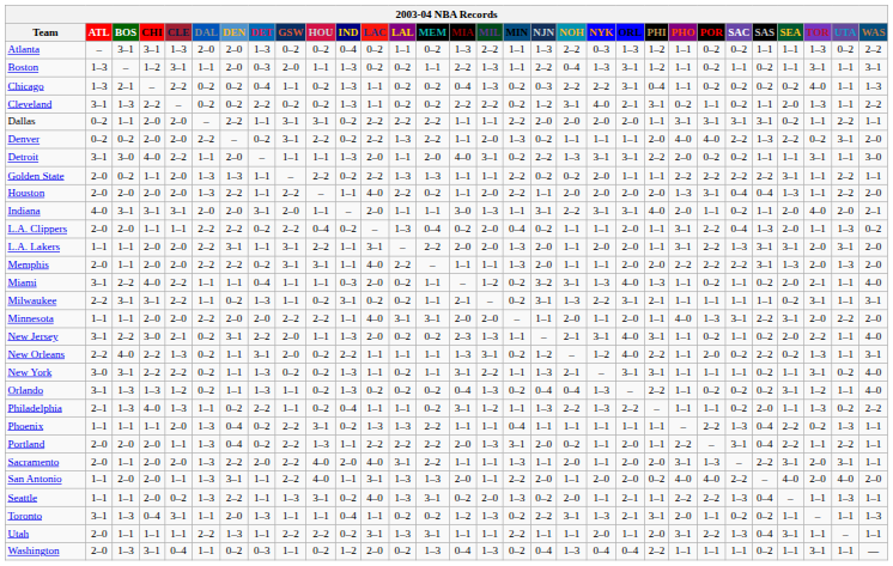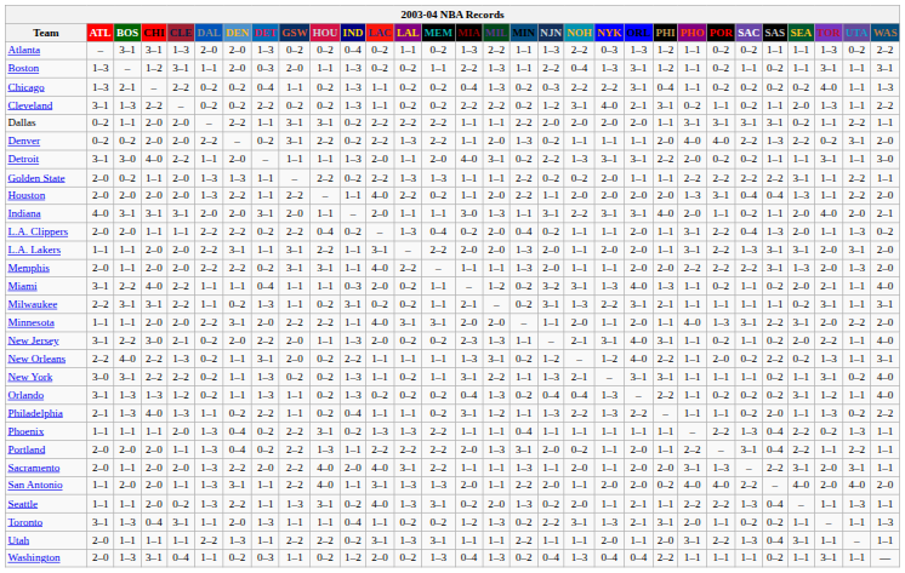 <table class="wikitable" style="font-size:90%; text-align:center;">
 <tr>
 <th colspan=30>2003-04 NBA Records</th>
 </tr>
 <tr>
 <th width=100>Team</th>
 <th style="background:#FF0000;color:#FFFFFF;width=35">ATL</th>
 <th style="background:#006400;color:#FFFFFF;width=35">BOS</th>
 <th style="background:#FF0000;color:#000000;width=35">CHI</th>
 <th style="background:#9F1F32;color:#001D43;width=35">CLE</th>
 <th style="background:#0055BA;color:#898D8F;width=35">DAL</th>
 <th style="background:#4C92CC;color:#FDB827;width=35">DEN</th>
 <th style="background:#006BB7;color:#ED164B;width=35">DET</th>
 <th style="background:#072E63;color:#DC5A34;width=35">GSW</th>
 <th style="background:#D31145;color:#CBD4D8;width=35">HOU</th>
 <th style="background:#000080;color:#FFD700;width=35">IND</th>
 <th style="background:#F9160D;color:#1A2E8B;width=35">LAC</th>
 <th style="background:#800080;color:#FFD700;width=35">LAL</th>
 <th style="background:#000000;color:#0CB2AC;width=35">MEM</th>
 <th style="background:#000000;color:#8B0000;width=35">MIA</th>
 <th style="background:#00471B;color:#5C378A;width=35">MIL</th>
 <th style="background:#044D80;color:#000000;width=35">MIN</th>
 <th style="background:#12305B;color:#C4CED4;width=35">NJN</th>
 <th style="background:#0093B1;color:#FDB827;width=35">NOH</th>
 <th style="background:#0000FF;color:#FF8C00;width=35">NYK</th>
 <th style="background:#0000FF;color:#000000;width=35">ORL</th>
 <th style="background:#000000;color:#BB9754;width=35">PHI</th>
 <th style="background:#800080;color:#FF4500;width=35">PHO</th>
 <th style="background:#000000;color:#FF0000;width=35">POR</th>
 <th style="background:#6846A8;color:#FFFFFF;width=35">SAC</th>
 <th style="background:#000000;color:#C0C0C0;width=35">SAS</th>
 <th style="background:#005831;color:#FFC322;width=35">SEA</th>
 <th style="background:#7436BF;color:#BE0F34;width=35">TOR</th>
 <th style="background:#644A9C;color:#149BC7;width=35">UTA</th>
 <th style="background:#044D7D;color:#BC7A44;width=35">WAS</th>
 </tr>
 <tr>
 <td style="text-align:left;"><a href='#'>Atlanta</a></td>
 <td>–</td>
 <td>3–1</td>
 <td>3–1</td>
 <td>1–3</td>
 <td>2–0</td>
 <td>2–0</td>
 <td>1–3</td>
 <td>0–2</td>
 <td>0–2</td>
 <td>0–4</td>
 <td>0–2</td>
 <td>1–1</td>
 <td>0–2</td>
 <td>1–3</td>
 <td>2–2</td>
 <td>1–1</td>
 <td>1–3</td>
 <td>2–2</td>
 <td>0–3</td>
 <td>1–3</td>
 <td>1–2</td>
 <td>1–1</td>
 <td>0–2</td>
 <td>0–2</td>
 <td>1–1</td>
 <td>1–1</td>
 <td>1–3</td>
 <td>0–2</td>
 <td>2–2</td>
 </tr>
 <tr>
 <td style="text-align:left;"><a href='#'>Boston</a></td>
 <td>1–3</td>
 <td>–</td>
 <td>1–2</td>
 <td>3–1</td>
 <td>1–1</td>
 <td>2–0</td>
 <td>0–3</td>
 <td>2–0</td>
 <td>1–1</td>
 <td>1–3</td>
 <td>0–2</td>
 <td>0–2</td>
 <td>1–1</td>
 <td>2–2</td>
 <td>1–3</td>
 <td>1–1</td>
 <td>2–2</td>
 <td>0–4</td>
 <td>1–3</td>
 <td>3–1</td>
 <td>1–2</td>
 <td>1–1</td>
 <td>0–2</td>
 <td>1–1</td>
 <td>0–2</td>
 <td>1–1</td>
 <td>3–1</td>
 <td>1–1</td>
 <td>3–1</td>
 </tr>
 <tr>
 <td style="text-align:left;"><a href='#'>Chicago</a></td>
 <td>1–3</td>
 <td>2–1</td>
 <td>–</td>
 <td>2–2</td>
 <td>0–2</td>
 <td>0–2</td>
 <td>0–4</td>
 <td>1–1</td>
 <td>0–2</td>
 <td>1–3</td>
 <td>1–1</td>
 <td>0–2</td>
 <td>0–2</td>
 <td>0–4</td>
 <td>1–3</td>
 <td>0–2</td>
 <td>0–3</td>
 <td>2–2</td>
 <td>2–2</td>
 <td>3–1</td>
 <td>0–4</td>
 <td>1–1</td>
 <td>0–2</td>
 <td>0–2</td>
 <td>0–2</td>
 <td>0–2</td>
 <td>4–0</td>
 <td>1–1</td>
 <td>1–3</td>
 </tr>
 <tr>
 <td style="text-align:left;"><a href='#'>Cleveland</a></td>
 <td>3–1</td>
 <td>1–3</td>
 <td>2–2</td>
 <td>–</td>
 <td>0–2</td>
 <td>0–2</td>
 <td>2–2</td>
 <td>0–2</td>
 <td>0–2</td>
 <td>1–3</td>
 <td>1–1</td>
 <td>0–2</td>
 <td>0–2</td>
 <td>2–2</td>
 <td>2–2</td>
 <td>0–2</td>
 <td>1–2</td>
 <td>3–1</td>
 <td>4–0</td>
 <td>2–1</td>
 <td>3–1</td>
 <td>0–2</td>
 <td>1–1</td>
 <td>0–2</td>
 <td>1–1</td>
 <td>2–0</td>
 <td>1–3</td>
 <td>1–1</td>
 <td>2–2</td>
 </tr>
 <tr>
 <td style="text-align:left;">Dallas</td>
 <td>0–2</td>
 <td>1–1</td>
 <td>2–0</td>
 <td>2–0</td>
 <td>–</td>
 <td>2–2</td>
 <td>1–1</td>
 <td>3–1</td>
 <td>3–1</td>
 <td>0–2</td>
 <td>2–2</td>
 <td>2–2</td>
 <td>2–2</td>
 <td>1–1</td>
 <td>1–1</td>
 <td>2–2</td>
 <td>2–0</td>
 <td>2–0</td>
 <td>2–0</td>
 <td>2–0</td>
 <td>1–1</td>
 <td>3–1</td>
 <td>3–1</td>
 <td>3–1</td>
 <td>3–1</td>
 <td>0–2</td>
 <td>1–1</td>
 <td>2–2</td>
 <td>1–1</td>
 </tr>
 <tr>
 <td style="text-align:left;"><a href='#'>Denver</a></td>
 <td>0–2</td>
 <td>0–2</td>
 <td>2–0</td>
 <td>2–0</td>
 <td>2–2</td>
 <td>–</td>
 <td>0–2</td>
 <td>3–1</td>
 <td>2–2</td>
 <td>0–2</td>
 <td>2–2</td>
 <td>1–3</td>
 <td>2–2</td>
 <td>1–1</td>
 <td>2–0</td>
 <td>1–3</td>
 <td>0–2</td>
 <td>1–1</td>
 <td>1–1</td>
 <td>1–1</td>
 <td>2–0</td>
 <td>4–0</td>
 <td>4–0</td>
 <td>2–2</td>
 <td>1–3</td>
 <td>2–2</td>
 <td>0–2</td>
 <td>3–1</td>
 <td>2–0</td>
 </tr>
 <tr>
 <td style="text-align:left;"><a href='#'>Detroit</a></td>
 <td>3–1</td>
 <td>3–0</td>
 <td>4–0</td>
 <td>2–2</td>
 <td>1–1</td>
 <td>2–0</td>
 <td>–</td>
 <td>1–1</td>
 <td>1–1</td>
 <td>1–3</td>
 <td>2–0</td>
 <td>1–1</td>
 <td>2–0</td>
 <td>4–0</td>
 <td>3–1</td>
 <td>0–2</td>
 <td>2–2</td>
 <td>1–3</td>
 <td>3–1</td>
 <td>3–1</td>
 <td>2–2</td>
 <td>2–0</td>
 <td>0–2</td>
 <td>0–2</td>
 <td>1–1</td>
 <td>1–1</td>
 <td>3–1</td>
 <td>1–1</td>
 <td>3–0</td>
 </tr>
 <tr>
 <td style="text-align:left;"><a href='#'>Golden State</a></td>
 <td>2–0</td>
 <td>0–2</td>
 <td>1–1</td>
 <td>2–0</td>
 <td>1–3</td>
 <td>1–3</td>
 <td>1–1</td>
 <td>–</td>
 <td>2–2</td>
 <td>0–2</td>
 <td>2–2</td>
 <td>1–3</td>
 <td>1–3</td>
 <td>1–1</td>
 <td>1–1</td>
 <td>2–2</td>
 <td>0–2</td>
 <td>0–2</td>
 <td>2–0</td>
 <td>1–1</td>
 <td>1–1</td>
 <td>2–2</td>
 <td>2–2</td>
 <td>2–2</td>
 <td>2–2</td>
 <td>3–1</td>
 <td>1–1</td>
 <td>2–2</td>
 <td>1–1</td>
 </tr>
 <tr>
 <td style="text-align:left;"><a href='#'>Houston</a></td>
 <td>2–0</td>
 <td>2–0</td>
 <td>2–0</td>
 <td>2–0</td>
 <td>1–3</td>
 <td>2–2</td>
 <td>1–1</td>
 <td>2–2</td>
 <td>–</td>
 <td>1–1</td>
 <td>4–0</td>
 <td>2–2</td>
 <td>0–2</td>
 <td>1–1</td>
 <td>2–0</td>
 <td>2–2</td>
 <td>1–1</td>
 <td>2–0</td>
 <td>2–0</td>
 <td>2–0</td>
 <td>2–0</td>
 <td>1–3</td>
 <td>3–1</td>
 <td>0–4</td>
 <td>0–4</td>
 <td>1–3</td>
 <td>1–1</td>
 <td>2–2</td>
 <td>2–0</td>
 </tr>
 <tr>
 <td style="text-align:left;"><a href='#'>Indiana</a></td>
 <td>4–0</td>
 <td>3–1</td>
 <td>3–1</td>
 <td>3–1</td>
 <td>2–0</td>
 <td>2–0</td>
 <td>3–1</td>
 <td>2–0</td>
 <td>1–1</td>
 <td>–</td>
 <td>2–0</td>
 <td>1–1</td>
 <td>1–1</td>
 <td>3–0</td>
 <td>1–3</td>
 <td>1–1</td>
 <td>3–1</td>
 <td>2–2</td>
 <td>3–1</td>
 <td>3–1</td>
 <td>4–0</td>
 <td>2–0</td>
 <td>1–1</td>
 <td>0–2</td>
 <td>1–1</td>
 <td>2–0</td>
 <td>4–0</td>
 <td>2–0</td>
 <td>2–1</td>
 </tr>
 <tr>
 <td style="text-align:left;"><a href='#'>L.A. Clippers</a></td>
 <td>2–0</td>
 <td>2–0</td>
 <td>1–1</td>
 <td>1–1</td>
 <td>2–2</td>
 <td>2–2</td>
 <td>0–2</td>
 <td>2–2</td>
 <td>0–4</td>
 <td>0–2</td>
 <td>–</td>
 <td>1–3</td>
 <td>0–4</td>
 <td>0–2</td>
 <td>2–0</td>
 <td>0–4</td>
 <td>0–2</td>
 <td>1–1</td>
 <td>1–1</td>
 <td>2–0</td>
 <td>1–1</td>
 <td>3–1</td>
 <td>2–2</td>
 <td>0–4</td>
 <td>1–3</td>
 <td>2–0</td>
 <td>1–1</td>
 <td>1–3</td>
 <td>0–2</td>
 </tr>
 <tr>
 <td style="text-align:left;"><a href='#'>L.A. Lakers</a></td>
 <td>1–1</td>
 <td>1–1</td>
 <td>2–0</td>
 <td>2–0</td>
 <td>2–2</td>
 <td>3–1</td>
 <td>1–1</td>
 <td>3–1</td>
 <td>2–2</td>
 <td>1–1</td>
 <td>3–1</td>
 <td>–</td>
 <td>2–2</td>
 <td>2–0</td>
 <td>2–0</td>
 <td>1–3</td>
 <td>2–0</td>
 <td>1–1</td>
 <td>2–0</td>
 <td>2–0</td>
 <td>1–1</td>
 <td>3–1</td>
 <td>2–2</td>
 <td>1–3</td>
 <td>3–1</td>
 <td>3–1</td>
 <td>2–0</td>
 <td>3–1</td>
 <td>2–0</td>
 </tr>
 <tr>
 <td style="text-align:left;"><a href='#'>Memphis</a></td>
 <td>2–0</td>
 <td>1–1</td>
 <td>2–0</td>
 <td>2–0</td>
 <td>2–2</td>
 <td>2–2</td>
 <td>0–2</td>
 <td>3–1</td>
 <td>3–1</td>
 <td>1–1</td>
 <td>4–0</td>
 <td>2–2</td>
 <td>–</td>
 <td>1–1</td>
 <td>1–1</td>
 <td>1–3</td>
 <td>2–0</td>
 <td>1–1</td>
 <td>1–1</td>
 <td>2–0</td>
 <td>2–0</td>
 <td>2–2</td>
 <td>2–2</td>
 <td>2–2</td>
 <td>3–1</td>
 <td>1–3</td>
 <td>2–0</td>
 <td>1–3</td>
 <td>2–0</td>
 </tr>
 <tr>
 <td style="text-align:left;"><a href='#'>Miami</a></td>
 <td>3–1</td>
 <td>2–2</td>
 <td>4–0</td>
 <td>2–2</td>
 <td>1–1</td>
 <td>1–1</td>
 <td>0–4</td>
 <td>1–1</td>
 <td>1–1</td>
 <td>0–3</td>
 <td>2–0</td>
 <td>0–2</td>
 <td>1–1</td>
 <td>–</td>
 <td>1–2</td>
 <td>0–2</td>
 <td>3–2</td>
 <td>3–1</td>
 <td>1–3</td>
 <td>4–0</td>
 <td>1–3</td>
 <td>1–1</td>
 <td>0–2</td>
 <td>1–1</td>
 <td>0–2</td>
 <td>2–0</td>
 <td>2–1</td>
 <td>1–1</td>
 <td>4–0</td>
 </tr>
 <tr>
 <td style="text-align:left;"><a href='#'>Milwaukee</a></td>
 <td>2–2</td>
 <td>3–1</td>
 <td>3–1</td>
 <td>2–2</td>
 <td>1–1</td>
 <td>0–2</td>
 <td>1–3</td>
 <td>1–1</td>
 <td>0–2</td>
 <td>3–1</td>
 <td>0–2</td>
 <td>0–2</td>
 <td>1–1</td>
 <td>2–1</td>
 <td>–</td>
 <td>0–2</td>
 <td>3–1</td>
 <td>1–3</td>
 <td>2–2</td>
 <td>3–1</td>
 <td>2–1</td>
 <td>1–1</td>
 <td>1–1</td>
 <td>1–1</td>
 <td>1–1</td>
 <td>0–2</td>
 <td>3–1</td>
 <td>1–1</td>
 <td>3–1</td>
 </tr>
 <tr>
 <td style="text-align:left;"><a href='#'>Minnesota</a></td>
 <td>1–1</td>
 <td>1–1</td>
 <td>2–0</td>
 <td>2–0</td>
 <td>2–2</td>
-<td>2–0</td>
+<td>3–1</td>
 <td>2–0</td>
 <td>2–2</td>
 <td>2–2</td>
 <td>1–1</td>
 <td>4–0</td>
 <td>3–1</td>
 <td>3–1</td>
 <td>2–0</td>
 <td>2–0</td>
 <td>–</td>
 <td>1–1</td>
 <td>2–0</td>
 <td>1–1</td>
 <td>2–0</td>
 <td>1–1</td>
 <td>4–0</td>
 <td>1–3</td>
 <td>3–1</td>
 <td>2–2</td>
 <td>3–1</td>
 <td>2–0</td>
 <td>2–2</td>
 <td>2–0</td>
 </tr>
 <tr>
 <td style="text-align:left;"><a href='#'>New Jersey</a></td>
 <td>3–1</td>
 <td>2–2</td>
 <td>3–0</td>
 <td>2–1</td>
 <td>0–2</td>
-<td>3–1</td>
+<td>2–0</td>
 <td>2–2</td>
 <td>2–0</td>
 <td>1–1</td>
 <td>1–3</td>
 <td>2–0</td>
 <td>0–2</td>
 <td>0–2</td>
 <td>2–3</td>
 <td>1–3</td>
 <td>1–1</td>
 <td>–</td>
 <td>2–1</td>
 <td>3–1</td>
 <td>4–0</td>
 <td>3–1</td>
 <td>1–1</td>
 <td>0–2</td>
 <td>1–1</td>
 <td>0–2</td>
 <td>2–0</td>
 <td>2–2</td>
 <td>1–1</td>
 <td>4–0</td>
 </tr>
 <tr>
 <td style="text-align:left;"><a href='#'>New Orleans</a></td>
 <td>2–2</td>
 <td>4–0</td>
 <td>2–2</td>
 <td>1–3</td>
 <td>0–2</td>
 <td>1–1</td>
 <td>3–1</td>
 <td>2–0</td>
 <td>0–2</td>
 <td>2–2</td>
 <td>1–1</td>
 <td>1–1</td>
 <td>1–1</td>
 <td>1–3</td>
 <td>3–1</td>
 <td>0–2</td>
 <td>1–2</td>
 <td>–</td>
 <td>1–2</td>
 <td>4–0</td>
 <td>2–2</td>
 <td>1–1</td>
 <td>2–0</td>
 <td>0–2</td>
 <td>2–2</td>
 <td>0–2</td>
 <td>1–3</td>
 <td>1–1</td>
 <td>3–1</td>
 </tr>
 <tr>
 <td style="text-align:left;"><a href='#'>New York</a></td>
 <td>3–0</td>
 <td>3–1</td>
 <td>2–2</td>
 <td>2–2</td>
 <td>0–2</td>
 <td>1–1</td>
 <td>1–3</td>
 <td>0–2</td>
 <td>0–2</td>
 <td>1–3</td>
 <td>1–1</td>
 <td>0–2</td>
 <td>1–1</td>
 <td>3–1</td>
 <td>2–2</td>
 <td>1–1</td>
 <td>1–3</td>
 <td>2–1</td>
 <td>–</td>
 <td>3–1</td>
 <td>3–1</td>
 <td>1–1</td>
 <td>1–1</td>
 <td>1–1</td>
 <td>0–2</td>
 <td>1–1</td>
 <td>3–1</td>
 <td>0–2</td>
 <td>4–0</td>
 </tr>
 <tr>
 <td style="text-align:left;"><a href='#'>Orlando</a></td>
 <td>3–1</td>
 <td>1–3</td>
 <td>1–3</td>
 <td>1–2</td>
 <td>0–2</td>
 <td>1–1</td>
 <td>1–3</td>
 <td>1–1</td>
 <td>0–2</td>
 <td>1–3</td>
 <td>0–2</td>
 <td>0–2</td>
 <td>0–2</td>
 <td>0–4</td>
 <td>1–3</td>
 <td>0–2</td>
 <td>0–4</td>
 <td>0–4</td>
 <td>1–3</td>
 <td>–</td>
 <td>2–2</td>
 <td>1–1</td>
 <td>0–2</td>
 <td>0–2</td>
 <td>0–2</td>
 <td>3–1</td>
 <td>1–2</td>
 <td>1–1</td>
 <td>4–0</td>
 </tr>
 <tr>
 <td style="text-align:left;"><a href='#'>Philadelphia</a></td>
 <td>2–1</td>
 <td>1–3</td>
 <td>4–0</td>
 <td>1–3</td>
 <td>1–1</td>
 <td>0–2</td>
 <td>2–2</td>
 <td>1–1</td>
 <td>0–2</td>
 <td>0–4</td>
 <td>1–1</td>
 <td>1–1</td>
 <td>0–2</td>
 <td>3–1</td>
 <td>1–2</td>
 <td>1–1</td>
 <td>1–3</td>
 <td>2–2</td>
 <td>1–3</td>
 <td>2–2</td>
 <td>–</td>
 <td>1–1</td>
 <td>1–1</td>
 <td>0–2</td>
 <td>2–0</td>
 <td>1–1</td>
 <td>1–3</td>
 <td>0–2</td>
 <td>2–2</td>
 </tr>
 <tr>
 <td style="text-align:left;"><a href='#'>Phoenix</a></td>
 <td>1–1</td>
 <td>1–1</td>
 <td>1–1</td>
 <td>2–0</td>
 <td>1–3</td>
 <td>0–4</td>
 <td>0–2</td>
 <td>2–2</td>
 <td>3–1</td>
 <td>0–2</td>
 <td>1–3</td>
 <td>1–3</td>
 <td>2–2</td>
 <td>1–1</td>
 <td>1–1</td>
 <td>0–4</td>
 <td>1–1</td>
 <td>1–1</td>
 <td>1–1</td>
 <td>1–1</td>
 <td>1–1</td>
 <td>–</td>
 <td>2–2</td>
 <td>1–3</td>
 <td>0–4</td>
 <td>2–2</td>
 <td>0–2</td>
 <td>1–3</td>
 <td>1–1</td>
 </tr>
 <tr>
 <td style="text-align:left;"><a href='#'>Portland</a></td>
 <td>2–0</td>
 <td>2–0</td>
 <td>2–0</td>
 <td>1–1</td>
 <td>1–3</td>
 <td>0–4</td>
 <td>0–2</td>
 <td>2–2</td>
 <td>1–3</td>
 <td>1–1</td>
 <td>2–2</td>
 <td>2–2</td>
 <td>2–2</td>
 <td>2–0</td>
 <td>1–3</td>
 <td>3–1</td>
 <td>2–0</td>
 <td>0–2</td>
 <td>1–1</td>
 <td>2–0</td>
 <td>1–1</td>
 <td>2–2</td>
 <td>–</td>
 <td>3–1</td>
 <td>0–4</td>
 <td>2–2</td>
 <td>1–1</td>
 <td>2–2</td>
 <td>1–1</td>
 </tr>
 <tr>
 <td style="text-align:left;"><a href='#'>Sacramento</a></td>
 <td>2–0</td>
 <td>1–1</td>
 <td>2–0</td>
 <td>2–0</td>
 <td>1–3</td>
 <td>2–2</td>
 <td>2–0</td>
 <td>2–2</td>
 <td>4–0</td>
 <td>2–0</td>
 <td>4–0</td>
 <td>3–1</td>
 <td>2–2</td>
 <td>1–1</td>
 <td>1–1</td>
 <td>1–3</td>
 <td>1–1</td>
 <td>2–0</td>
 <td>1–1</td>
 <td>2–0</td>
 <td>2–0</td>
 <td>3–1</td>
 <td>1–3</td>
 <td>–</td>
 <td>2–2</td>
 <td>3–1</td>
 <td>2–0</td>
 <td>3–1</td>
 <td>1–1</td>
 </tr>
 <tr>
 <td style="text-align:left;"><a href='#'>San Antonio</a></td>
 <td>1–1</td>
 <td>2–0</td>
 <td>2–0</td>
 <td>1–1</td>
 <td>1–3</td>
 <td>3–1</td>
 <td>1–1</td>
 <td>2–2</td>
 <td>4–0</td>
 <td>1–1</td>
 <td>3–1</td>
 <td>1–3</td>
 <td>1–3</td>
 <td>2–0</td>
 <td>1–1</td>
 <td>2–2</td>
 <td>2–0</td>
 <td>1–1</td>
 <td>2–0</td>
 <td>2–0</td>
 <td>0–2</td>
 <td>4–0</td>
 <td>4–0</td>
 <td>2–2</td>
 <td>–</td>
 <td>4–0</td>
 <td>2–0</td>
 <td>4–0</td>
 <td>2–0</td>
 </tr>
 <tr>
 <td style="text-align:left;"><a href='#'>Seattle</a></td>
 <td>1–1</td>
 <td>1–1</td>
 <td>2–0</td>
 <td>0–2</td>
 <td>1–3</td>
 <td>2–2</td>
 <td>1–1</td>
 <td>1–3</td>
 <td>3–1</td>
 <td>0–2</td>
 <td>4–0</td>
 <td>1–3</td>
 <td>3–1</td>
 <td>0–2</td>
 <td>2–0</td>
 <td>1–3</td>
 <td>0–2</td>
 <td>2–0</td>
 <td>1–1</td>
 <td>2–1</td>
 <td>1–1</td>
 <td>2–2</td>
 <td>2–2</td>
 <td>1–3</td>
 <td>0–4</td>
 <td>–</td>
 <td>1–1</td>
 <td>1–3</td>
 <td>1–1</td>
 </tr>
 <tr>
 <td style="text-align:left;"><a href='#'>Toronto</a></td>
 <td>3–1</td>
 <td>1–3</td>
 <td>0–4</td>
 <td>3–1</td>
 <td>1–1</td>
 <td>2–0</td>
 <td>1–3</td>
 <td>1–1</td>
 <td>1–1</td>
 <td>0–4</td>
 <td>1–1</td>
 <td>0–2</td>
 <td>0–2</td>
 <td>1–2</td>
 <td>1–3</td>
 <td>0–2</td>
 <td>2–2</td>
 <td>3–1</td>
 <td>1–3</td>
 <td>2–1</td>
 <td>3–1</td>
 <td>2–0</td>
 <td>1–1</td>
 <td>0–2</td>
 <td>0–2</td>
 <td>1–1</td>
 <td>–</td>
 <td>1–1</td>
 <td>1–3</td>
 </tr>
 <tr>
 <td style="text-align:left;"><a href='#'>Utah</a></td>
 <td>2–0</td>
 <td>1–1</td>
 <td>1–1</td>
 <td>1–1</td>
 <td>2–2</td>
 <td>1–3</td>
 <td>1–1</td>
 <td>2–2</td>
 <td>2–2</td>
 <td>0–2</td>
 <td>3–1</td>
 <td>1–3</td>
 <td>3–1</td>
 <td>1–1</td>
 <td>1–1</td>
 <td>2–2</td>
 <td>1–1</td>
 <td>1–1</td>
 <td>2–0</td>
 <td>1–1</td>
 <td>2–0</td>
 <td>3–1</td>
 <td>2–2</td>
 <td>1–3</td>
 <td>0–4</td>
 <td>3–1</td>
 <td>1–1</td>
 <td>–</td>
 <td>1–1</td>
 </tr>
 <tr>
 <td style="text-align:left;"><a href='#'>Washington</a></td>
 <td>2–0</td>
 <td>1–3</td>
 <td>3–1</td>
 <td>0–4</td>
 <td>1–1</td>
 <td>0–2</td>
 <td>0–3</td>
 <td>1–1</td>
 <td>0–2</td>
 <td>1–2</td>
 <td>2–0</td>
 <td>0–2</td>
 <td>1–3</td>
 <td>0–4</td>
 <td>1–3</td>
 <td>0–2</td>
 <td>0–4</td>
 <td>1–3</td>
 <td>0–4</td>
 <td>0–4</td>
 <td>2–2</td>
 <td>1–1</td>
 <td>1–1</td>
 <td>1–1</td>
 <td>0–2</td>
 <td>1–1</td>
 <td>3–1</td>
 <td>1–1</td>
 <td>—</td>
 </tr>
 </table>
